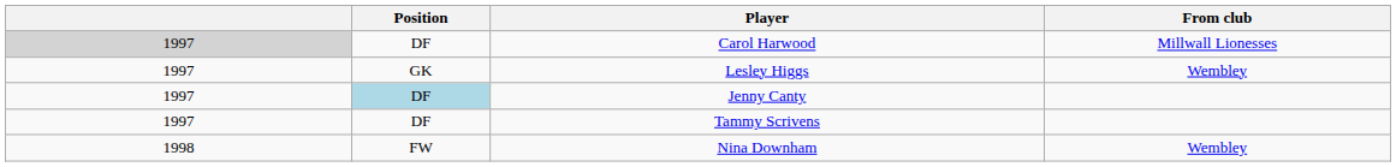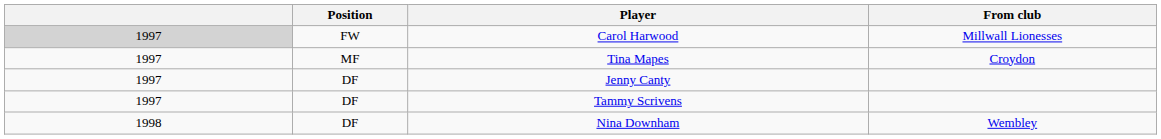 <table class="wikitable sortable" style="width:95%; text-align:center; font-size:85%; text-align:center;">
 <tr>
 <th width="25%"></th>
 <th width="10%">Position</th>
 <th>Player</th>
 <th width="25%">From club</th>
 </tr>
 <tr>
 <td style="background: lightgrey;">1997</td>
-<td>DF</td>
+<td>FW</td>
 <td> <a href='#'>Carol Harwood</a></td>
 <td><em></em> <a href='#'>Millwall Lionesses</a></td>
 </tr>
 <tr>
 <td>1997</td>
-<td>GK</td>
-<td> <a href='#'>Lesley Higgs</a></td>
-<td> <a href='#'>Wembley</a></td>
+<td>MF</td>
+<td> <a href='#'>Tina Mapes</a></td>
+<td><em></em> <a href='#'>Croydon</a></td>
 </tr>
 <tr>
 <td>1997</td>
-<td style="background: lightblue;">DF</td>
+<td>DF</td>
 <td> <a href='#'>Jenny Canty</a></td>
 <td></td>
 </tr>
 <tr>
 <td>1997</td>
 <td>DF</td>
 <td> <a href='#'>Tammy Scrivens</a></td>
 <td></td>
 </tr>
 <tr>
 <td>1998</td>
-<td>FW</td>
+<td>DF</td>
 <td> <a href='#'>Nina Downham</a></td>
 <td> <a href='#'>Wembley</a></td>
 </tr>
 </table>
